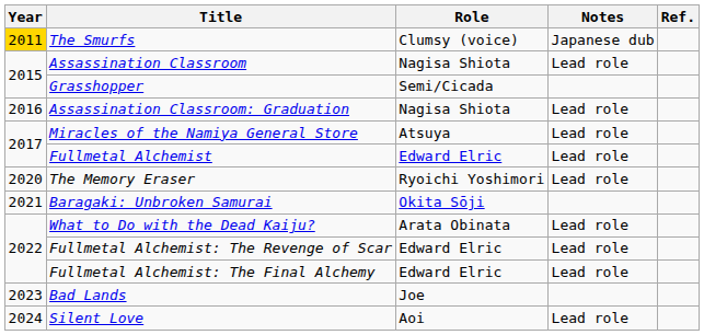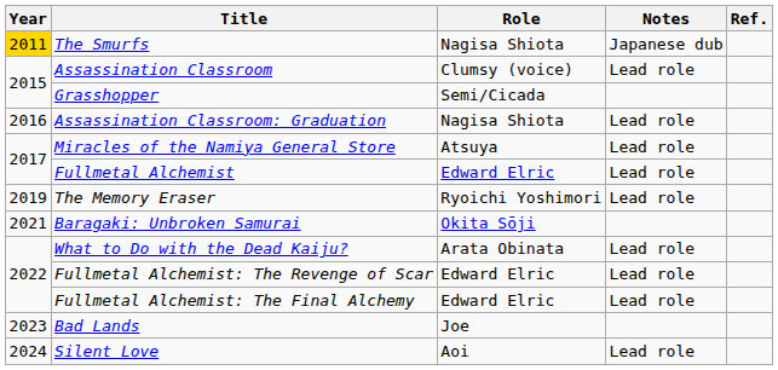 <table class="wikitable">
 <tr>
 <th>Year</th>
 <th>Title</th>
 <th>Role</th>
 <th>Notes</th>
 <th>Ref.</th>
 </tr>
 <tr>
 <td style="background: gold;">2011</td>
 <td><em><a href='#'>The Smurfs</a></em></td>
-<td>Clumsy (voice)</td>
+<td>Nagisa Shiota</td>
 <td>Japanese dub</td>
 <td></td>
 </tr>
 <tr>
 <td rowspan="2">2015</td>
 <td><em><a href='#'>Assassination Classroom</a></em></td>
-<td>Nagisa Shiota</td>
+<td>Clumsy (voice)</td>
 <td>Lead role</td>
 <td></td>
 </tr>
 <tr>
 <td><em><a href='#'>Grasshopper</a></em></td>
 <td>Semi/Cicada</td>
 <td></td>
 <td></td>
 </tr>
 <tr>
 <td>2016</td>
 <td><em><a href='#'>Assassination Classroom: Graduation</a></em></td>
 <td>Nagisa Shiota</td>
 <td>Lead role</td>
 <td></td>
 </tr>
 <tr>
 <td rowspan="2">2017</td>
 <td><em><a href='#'>Miracles of the Namiya General Store</a></em></td>
 <td>Atsuya</td>
 <td>Lead role</td>
 <td></td>
 </tr>
 <tr>
 <td><em><a href='#'>Fullmetal Alchemist</a></em></td>
 <td><a href='#'>Edward Elric</a></td>
 <td>Lead role</td>
 <td></td>
 </tr>
 <tr>
-<td>2020</td>
+<td>2019</td>
 <td><em>The Memory Eraser</em></td>
 <td>Ryoichi Yoshimori</td>
 <td>Lead role</td>
 <td></td>
 </tr>
 <tr>
 <td>2021</td>
 <td><em><a href='#'>Baragaki: Unbroken Samurai</a></em></td>
 <td><a href='#'>Okita Sōji</a></td>
 <td></td>
 <td></td>
 </tr>
 <tr>
 <td rowspan="3">2022</td>
 <td><em><a href='#'>What to Do with the Dead Kaiju?</a></em></td>
 <td>Arata Obinata</td>
 <td>Lead role</td>
 <td></td>
 </tr>
 <tr>
 <td><em>Fullmetal Alchemist: The Revenge of Scar</em></td>
 <td>Edward Elric</td>
 <td>Lead role</td>
 <td></td>
 </tr>
 <tr>
 <td><em>Fullmetal Alchemist: The Final Alchemy</em></td>
 <td>Edward Elric</td>
 <td>Lead role</td>
 <td></td>
 </tr>
 <tr>
 <td>2023</td>
 <td><em><a href='#'>Bad Lands</a></em></td>
 <td>Joe</td>
 <td></td>
 <td></td>
 </tr>
 <tr>
 <td>2024</td>
 <td><em><a href='#'>Silent Love</a></em></td>
 <td>Aoi</td>
 <td>Lead role</td>
 <td></td>
 </tr>
 <tr>
 </tr>
 </table>
